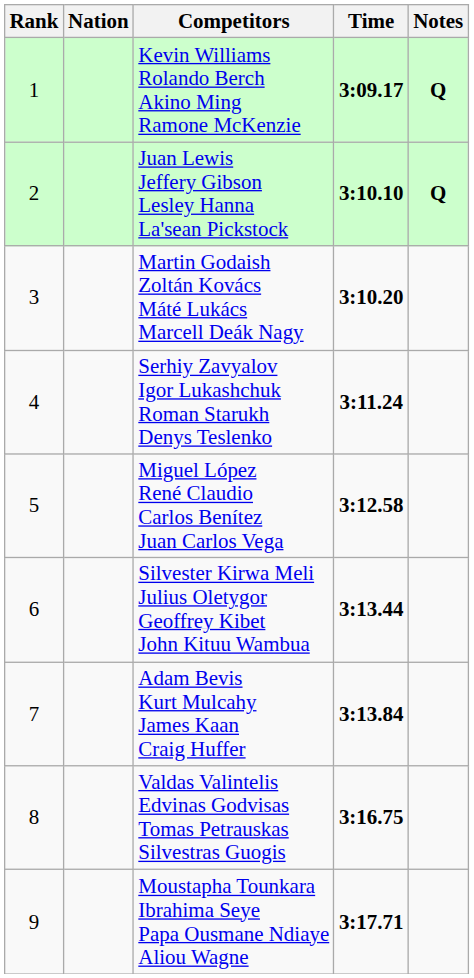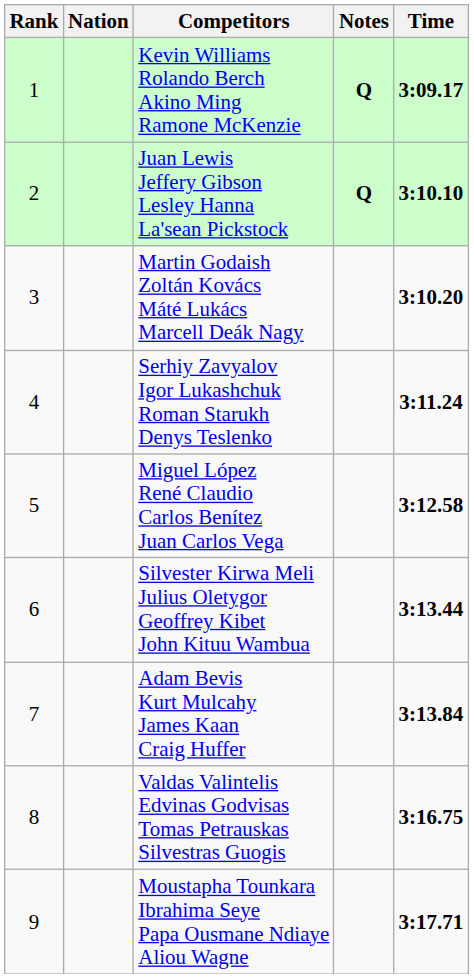 <table class="wikitable sortable" style="text-align:center">
 <tr>
 <th>Rank</th>
 <th>Nation</th>
 <th>Competitors</th>
+<th>Notes</th>
 <th>Time</th>
-<th>Notes</th>
 </tr>
 <tr bgcolor=ccffcc>
 <td>1</td>
 <td align=left></td>
 <td align=left><a href='#'>Kevin Williams</a><br><a href='#'>Rolando Berch</a><br><a href='#'>Akino Ming</a><br><a href='#'>Ramone McKenzie</a></td>
+<td><strong>Q</strong></td>
 <td><strong>3:09.17</strong></td>
-<td><strong>Q</strong></td>
 </tr>
 <tr bgcolor=ccffcc>
 <td>2</td>
 <td align=left></td>
 <td align=left><a href='#'>Juan Lewis</a><br><a href='#'>Jeffery Gibson</a><br><a href='#'>Lesley Hanna</a><br><a href='#'>La'sean Pickstock</a></td>
+<td><strong>Q</strong></td>
 <td><strong>3:10.10</strong></td>
-<td><strong>Q</strong></td>
 </tr>
 <tr>
 <td>3</td>
 <td align=left></td>
 <td align=left><a href='#'>Martin Godaish</a><br><a href='#'>Zoltán Kovács</a><br><a href='#'>Máté Lukács</a><br><a href='#'>Marcell Deák Nagy</a></td>
+<td></td>
 <td><strong>3:10.20</strong></td>
-<td></td>
 </tr>
 <tr>
 <td>4</td>
 <td align=left></td>
 <td align=left><a href='#'>Serhiy Zavyalov</a><br><a href='#'>Igor Lukashchuk</a><br><a href='#'>Roman Starukh</a><br><a href='#'>Denys Teslenko</a></td>
+<td></td>
 <td><strong>3:11.24</strong></td>
-<td></td>
 </tr>
 <tr>
 <td>5</td>
 <td align=left></td>
 <td align=left><a href='#'>Miguel López</a><br><a href='#'>René Claudio</a><br><a href='#'>Carlos Benítez</a><br><a href='#'>Juan Carlos Vega</a></td>
+<td></td>
 <td><strong>3:12.58</strong></td>
-<td></td>
 </tr>
 <tr>
 <td>6</td>
 <td align=left></td>
 <td align=left><a href='#'>Silvester Kirwa Meli</a><br><a href='#'>Julius Oletygor</a><br><a href='#'>Geoffrey Kibet</a><br><a href='#'>John Kituu Wambua</a></td>
+<td></td>
 <td><strong>3:13.44</strong></td>
-<td></td>
 </tr>
 <tr>
 <td>7</td>
 <td align=left></td>
 <td align=left><a href='#'>Adam Bevis</a><br><a href='#'>Kurt Mulcahy</a><br><a href='#'>James Kaan</a><br><a href='#'>Craig Huffer</a></td>
+<td></td>
 <td><strong>3:13.84</strong></td>
-<td></td>
 </tr>
 <tr>
 <td>8</td>
 <td align=left></td>
 <td align=left><a href='#'>Valdas Valintelis</a><br><a href='#'>Edvinas Godvisas</a><br><a href='#'>Tomas Petrauskas</a><br><a href='#'>Silvestras Guogis</a></td>
+<td></td>
 <td><strong>3:16.75</strong></td>
-<td></td>
 </tr>
 <tr>
 <td>9</td>
 <td align=left></td>
 <td align=left><a href='#'>Moustapha Tounkara</a><br><a href='#'>Ibrahima Seye</a><br><a href='#'>Papa Ousmane Ndiaye</a><br><a href='#'>Aliou Wagne</a></td>
+<td></td>
 <td><strong>3:17.71</strong></td>
-<td></td>
 </tr>
 </table>
